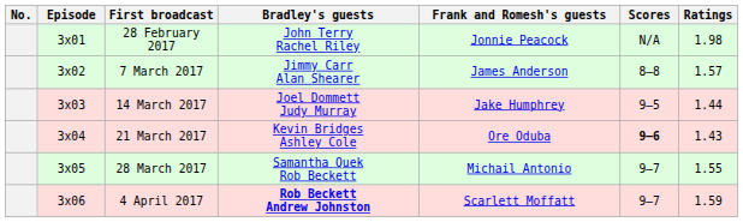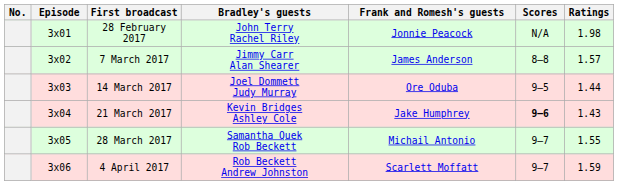 <table class="wikitable plainrowheaders" style="text-align:center;">
 <tr>
 <th scope"col" width="30px">No.</th>
 <th scope"col" width="70px">Episode</th>
 <th scope"col" width="120px">First broadcast</th>
 <th scope"col" width="220px">Bradley's guests</th>
 <th scope"col" width="220px">Frank and Romesh's guests</th>
 <th scope"col" width="60px">Scores</th>
 <th scope"col" width="60px">Ratings</th>
 </tr>
 <tr style="background:#dfd;">
 <th scope="row"></th>
 <td>3x01</td>
 <td>28 February 2017</td>
 <td><a href='#'>John Terry</a><br><a href='#'>Rachel Riley</a></td>
 <td><a href='#'>Jonnie Peacock</a></td>
 <td>N/A</td>
 <td>1.98</td>
 </tr>
 <tr style="background:#dfd;">
 <th scope="row"></th>
 <td>3x02</td>
 <td>7 March 2017</td>
 <td><a href='#'>Jimmy Carr</a><br><a href='#'>Alan Shearer</a></td>
 <td><a href='#'>James Anderson</a></td>
 <td>8–8</td>
 <td>1.57</td>
 </tr>
 <tr style="background:#fdd;">
 <th scope="row"></th>
 <td>3x03</td>
 <td>14 March 2017</td>
 <td><a href='#'>Joel Dommett</a><br><a href='#'>Judy Murray</a></td>
-<td><a href='#'>Jake Humphrey</a></td>
+<td><a href='#'>Ore Oduba</a></td>
 <td>9–5</td>
 <td>1.44</td>
 </tr>
 <tr style="background:#fdd;">
 <th scope="row"></th>
 <td>3x04</td>
 <td>21 March 2017</td>
 <td><a href='#'>Kevin Bridges</a><br><a href='#'>Ashley Cole</a></td>
-<td><a href='#'>Ore Oduba</a></td>
+<td><a href='#'>Jake Humphrey</a></td>
 <td><strong>9–6</strong></td>
 <td>1.43</td>
 </tr>
 <tr style="background:#dfd;">
 <th scope="row"></th>
 <td>3x05</td>
 <td>28 March 2017</td>
 <td><a href='#'>Samantha Quek</a><br><a href='#'>Rob Beckett</a></td>
 <td><a href='#'>Michail Antonio</a></td>
 <td>9–7</td>
 <td>1.55</td>
 </tr>
 <tr style="background:#fdd;">
 <th scope="row"></th>
 <td>3x06</td>
 <td>4 April 2017</td>
-<td><strong><a href='#'>Rob Beckett</a><br><a href='#'>Andrew Johnston</a></strong></td>
+<td><a href='#'>Rob Beckett</a><br><a href='#'>Andrew Johnston</a></td>
 <td><a href='#'>Scarlett Moffatt</a></td>
 <td>9–7</td>
 <td>1.59</td>
 </tr>
 </table>
